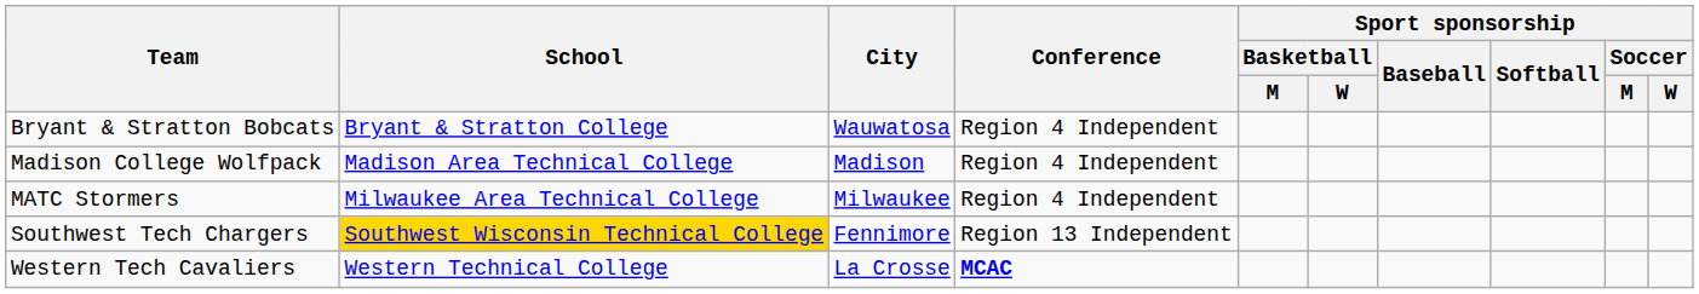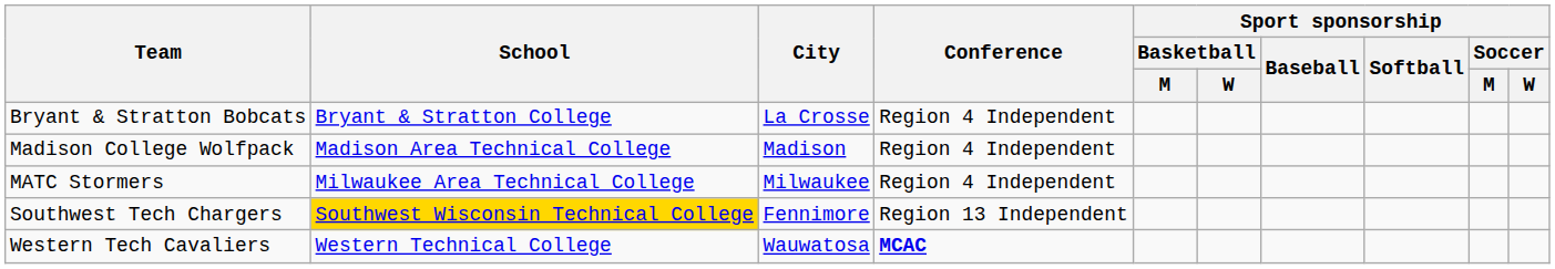 <table class="sortable wikitable">
 <tr>
 <th rowspan=3>Team</th>
 <th rowspan=3>School</th>
 <th rowspan=3>City</th>
 <th rowspan=3>Conference</th>
 <th colspan="6">Sport sponsorship</th>
 </tr>
 <tr>
 <th colspan=2>Basketball</th>
 <th rowspan=2>Baseball</th>
 <th rowspan=2>Softball</th>
 <th colspan="2">Soccer</th>
 </tr>
 <tr>
 <th>M</th>
 <th>W</th>
 <th>M</th>
 <th>W</th>
 </tr>
 <tr>
 <td>Bryant & Stratton Bobcats</td>
 <td><a href='#'>Bryant & Stratton College</a></td>
-<td><a href='#'>Wauwatosa</a></td>
+<td><a href='#'>La Crosse</a></td>
 <td>Region 4 Independent</td>
 <td></td>
 <td></td>
 <td></td>
 <td></td>
 <td></td>
 <td></td>
 </tr>
 <tr>
 <td>Madison College Wolfpack</td>
 <td><a href='#'>Madison Area Technical College</a></td>
 <td><a href='#'>Madison</a></td>
 <td>Region 4 Independent</td>
 <td></td>
 <td></td>
 <td></td>
 <td></td>
 <td></td>
 <td></td>
 </tr>
 <tr>
 <td>MATC Stormers</td>
 <td><a href='#'>Milwaukee Area Technical College</a></td>
 <td><a href='#'>Milwaukee</a></td>
 <td>Region 4 Independent</td>
 <td></td>
 <td></td>
 <td></td>
 <td></td>
 <td></td>
 <td></td>
 </tr>
 <tr>
 <td>Southwest Tech Chargers</td>
 <td style="background: gold;"><a href='#'>Southwest Wisconsin Technical College</a></td>
 <td><a href='#'>Fennimore</a></td>
 <td>Region 13 Independent</td>
 <td></td>
 <td></td>
 <td></td>
 <td></td>
 <td></td>
 <td></td>
 </tr>
 <tr>
 <td>Western Tech Cavaliers</td>
 <td><a href='#'>Western Technical College</a></td>
-<td><a href='#'>La Crosse</a></td>
+<td><a href='#'>Wauwatosa</a></td>
 <td><strong><a href='#'>MCAC</a></strong></td>
 <td></td>
 <td></td>
 <td></td>
 <td></td>
 <td></td>
 <td></td>
 </tr>
 </table>
